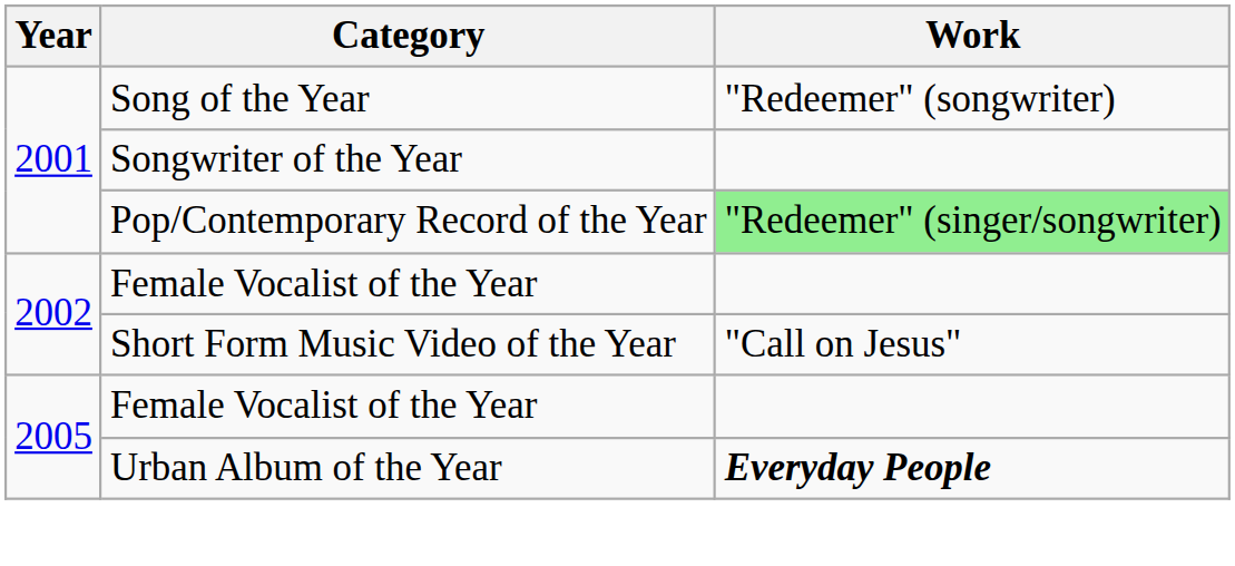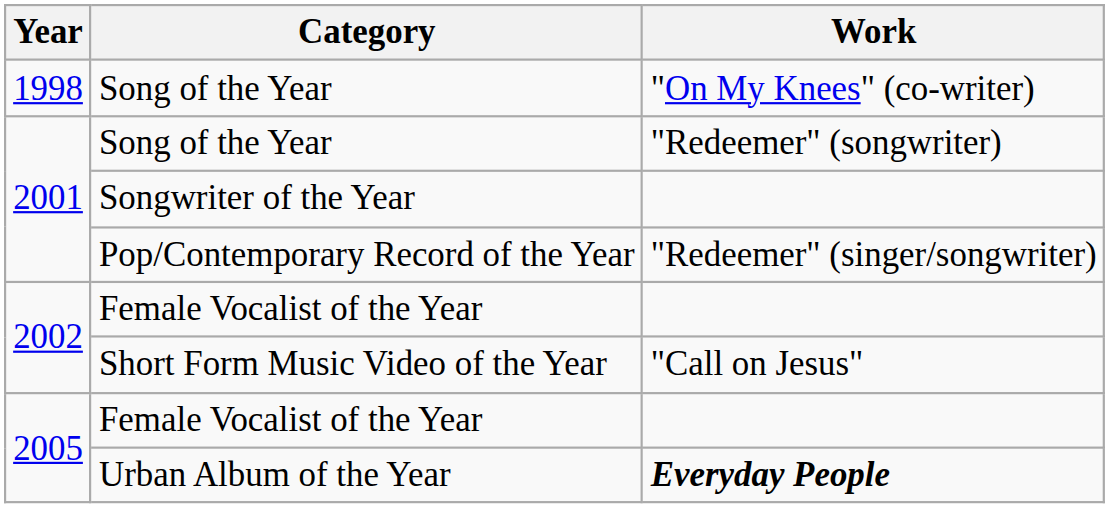 <table class="wikitable">
 <tr>
 <th>Year</th>
 <th>Category</th>
 <th>Work</th>
+</tr>
+<tr>
+<td><a href='#'>1998</a></td>
+<td>Song of the Year</td>
+<td>"<a href='#'>On My Knees</a>" (co-writer)</td>
 </tr>
 <tr>
 <td rowspan="3"><a href='#'>2001</a></td>
 <td>Song of the Year</td>
 <td>"Redeemer" (songwriter)</td>
 </tr>
 <tr>
 <td>Songwriter of the Year</td>
 <td></td>
 </tr>
 <tr>
 <td>Pop/Contemporary Record of the Year</td>
-<td style="background: lightgreen;">"Redeemer" (singer/songwriter)</td>
+<td>"Redeemer" (singer/songwriter)</td>
 </tr>
 <tr>
 <td rowspan="2"><a href='#'>2002</a></td>
 <td>Female Vocalist of the Year</td>
 <td></td>
 </tr>
 <tr>
 <td>Short Form Music Video of the Year</td>
 <td>"Call on Jesus"</td>
 </tr>
 <tr>
 <td rowspan="2"><a href='#'>2005</a></td>
 <td>Female Vocalist of the Year</td>
 <td></td>
 </tr>
 <tr>
 <td>Urban Album of the Year</td>
 <td><strong><em>Everyday People</em></strong></td>
 </tr>
 </table>
